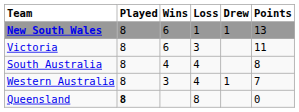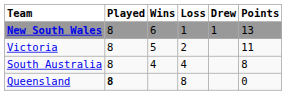 <table class="wikitable">
 <tr bgcolor="#FFFFFF">
 <td><strong>Team</strong></td>
 <td><strong>Played</strong></td>
 <td><strong>Wins</strong></td>
 <td><strong>Loss</strong></td>
 <td><strong>Drew</strong></td>
 <td><strong>Points</strong></td>
 </tr>
 <tr bgcolor="#999999">
 <td><strong><a href='#'>New South Wales</a></strong></td>
 <td>8</td>
 <td>6</td>
 <td>1</td>
 <td>1</td>
 <td>13</td>
 </tr>
 <tr bgcolor=>
 <td><a href='#'>Victoria</a></td>
 <td>8</td>
-<td>6</td>
-<td>3</td>
+<td>5</td>
+<td>2</td>
 <td></td>
 <td>11</td>
 </tr>
 <tr bgcolor=>
 <td><a href='#'>South Australia</a></td>
 <td>8</td>
 <td>4</td>
 <td>4</td>
 <td></td>
 <td>8</td>
 </tr>
 <tr bgcolor=>
-<td><a href='#'>Western Australia</a></td>
-<td>8</td>
-<td>3</td>
-<td>4</td>
-<td>1</td>
-<td>7</td>
-</tr>
-<tr bgcolor=>
 <td><a href='#'>Queensland</a></td>
 <td><strong>8</strong></td>
 <td></td>
 <td>8</td>
 <td></td>
 <td>0</td>
 </tr>
 </table>
